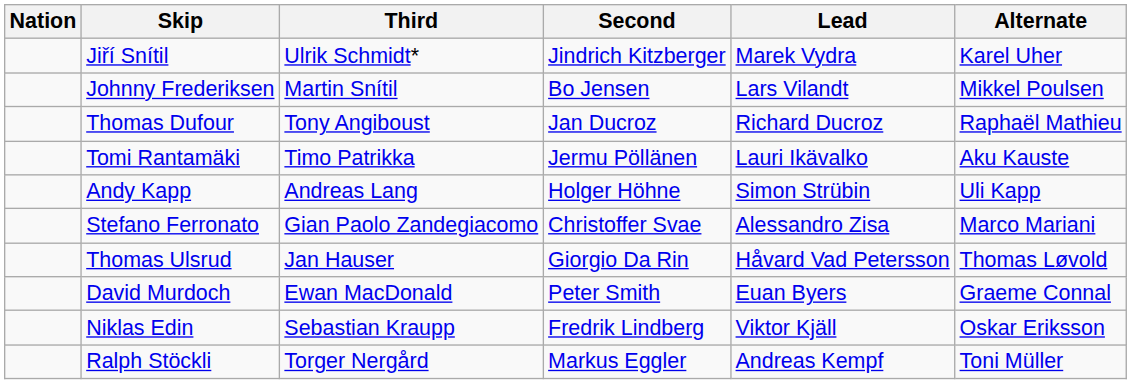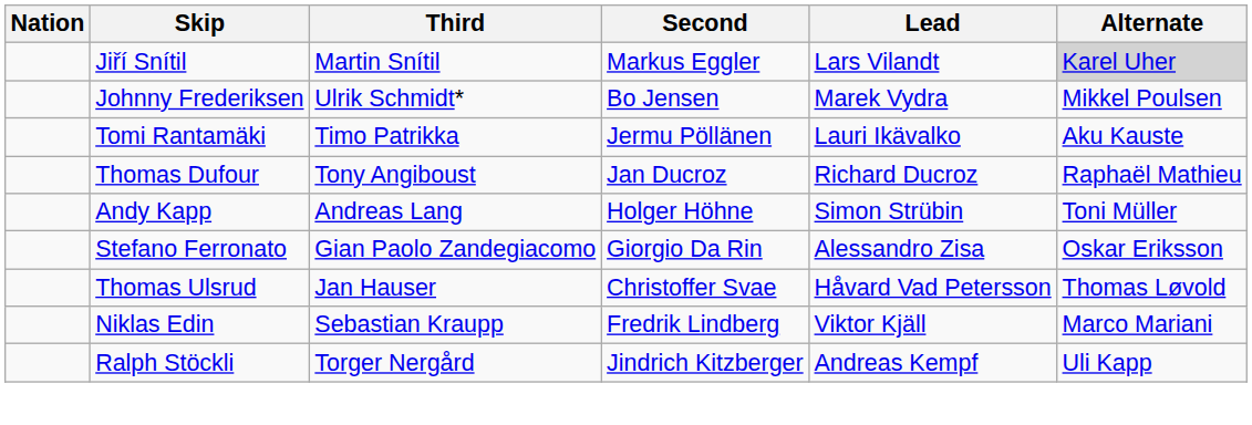 <table class="wikitable">
 <tr>
 <th>Nation</th>
 <th>Skip</th>
 <th>Third</th>
 <th>Second</th>
 <th>Lead</th>
 <th>Alternate</th>
 </tr>
 <tr>
 <td></td>
 <td><a href='#'>Jiří Snítil</a></td>
-<td><a href='#'>Ulrik Schmidt</a>*</td>
-<td><a href='#'>Jindrich Kitzberger</a></td>
-<td><a href='#'>Marek Vydra</a></td>
-<td><a href='#'>Karel Uher</a></td>
+<td><a href='#'>Martin Snítil</a></td>
+<td><a href='#'>Markus Eggler</a></td>
+<td><a href='#'>Lars Vilandt</a></td>
+<td style="background: lightgrey;"><a href='#'>Karel Uher</a></td>
 </tr>
 <tr>
 <td></td>
 <td><a href='#'>Johnny Frederiksen</a></td>
-<td><a href='#'>Martin Snítil</a></td>
+<td><a href='#'>Ulrik Schmidt</a>*</td>
 <td><a href='#'>Bo Jensen</a></td>
-<td><a href='#'>Lars Vilandt</a></td>
+<td><a href='#'>Marek Vydra</a></td>
 <td><a href='#'>Mikkel Poulsen</a></td>
+</tr>
+<tr>
+<td></td>
+<td><a href='#'>Tomi Rantamäki</a></td>
+<td><a href='#'>Timo Patrikka</a></td>
+<td><a href='#'>Jermu Pöllänen</a></td>
+<td><a href='#'>Lauri Ikävalko</a></td>
+<td><a href='#'>Aku Kauste</a></td>
 </tr>
 <tr>
 <td></td>
 <td><a href='#'>Thomas Dufour</a></td>
 <td><a href='#'>Tony Angiboust</a></td>
 <td><a href='#'>Jan Ducroz</a></td>
 <td><a href='#'>Richard Ducroz</a></td>
 <td><a href='#'>Raphaël Mathieu</a></td>
 </tr>
 <tr>
 <td></td>
-<td><a href='#'>Tomi Rantamäki</a></td>
-<td><a href='#'>Timo Patrikka</a></td>
-<td><a href='#'>Jermu Pöllänen</a></td>
-<td><a href='#'>Lauri Ikävalko</a></td>
-<td><a href='#'>Aku Kauste</a></td>
-</tr>
-<tr>
-<td></td>
 <td><a href='#'>Andy Kapp</a></td>
 <td><a href='#'>Andreas Lang</a></td>
 <td><a href='#'>Holger Höhne</a></td>
 <td><a href='#'>Simon Strübin</a></td>
-<td><a href='#'>Uli Kapp</a></td>
+<td><a href='#'>Toni Müller</a></td>
 </tr>
 <tr>
 <td></td>
 <td><a href='#'>Stefano Ferronato</a></td>
 <td><a href='#'>Gian Paolo Zandegiacomo</a></td>
-<td><a href='#'>Christoffer Svae</a></td>
+<td><a href='#'>Giorgio Da Rin</a></td>
 <td><a href='#'>Alessandro Zisa</a></td>
-<td><a href='#'>Marco Mariani</a></td>
+<td><a href='#'>Oskar Eriksson</a></td>
 </tr>
 <tr>
 <td></td>
 <td><a href='#'>Thomas Ulsrud</a></td>
 <td><a href='#'>Jan Hauser</a></td>
-<td><a href='#'>Giorgio Da Rin</a></td>
+<td><a href='#'>Christoffer Svae</a></td>
 <td><a href='#'>Håvard Vad Petersson</a></td>
 <td><a href='#'>Thomas Løvold</a></td>
-</tr>
-<tr>
-<td></td>
-<td><a href='#'>David Murdoch</a></td>
-<td><a href='#'>Ewan MacDonald</a></td>
-<td><a href='#'>Peter Smith</a></td>
-<td><a href='#'>Euan Byers</a></td>
-<td><a href='#'>Graeme Connal</a></td>
 </tr>
 <tr>
 <td></td>
 <td><a href='#'>Niklas Edin</a></td>
 <td><a href='#'>Sebastian Kraupp</a></td>
 <td><a href='#'>Fredrik Lindberg</a></td>
 <td><a href='#'>Viktor Kjäll</a></td>
-<td><a href='#'>Oskar Eriksson</a></td>
+<td><a href='#'>Marco Mariani</a></td>
 </tr>
 <tr>
 <td></td>
 <td><a href='#'>Ralph Stöckli</a></td>
 <td><a href='#'>Torger Nergård</a></td>
-<td><a href='#'>Markus Eggler</a></td>
+<td><a href='#'>Jindrich Kitzberger</a></td>
 <td><a href='#'>Andreas Kempf</a></td>
-<td><a href='#'>Toni Müller</a></td>
+<td><a href='#'>Uli Kapp</a></td>
 </tr>
 </table>
